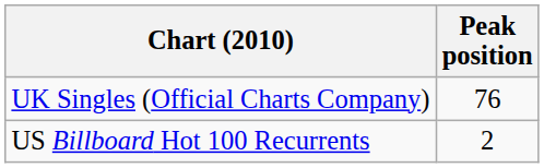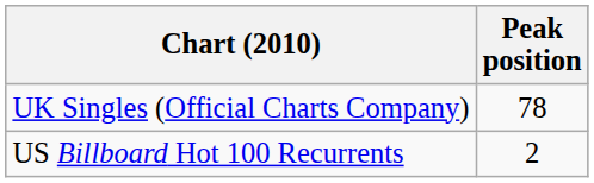 <table class="wikitable plainrowheaders sortable">
 <tr>
 <th align="left">Chart (2010)</th>
 <th align="center">Peak<br>position</th>
 </tr>
 <tr>
 <td><a href='#'>UK Singles</a> (<a href='#'>Official Charts Company</a>)</td>
-<td align="center">76</td>
+<td align="center">78</td>
 </tr>
 <tr>
 <td>US <a href='#'><em>Billboard</em> Hot 100 Recurrents</a></td>
 <td align="center">2</td>
 </tr>
 </table>
